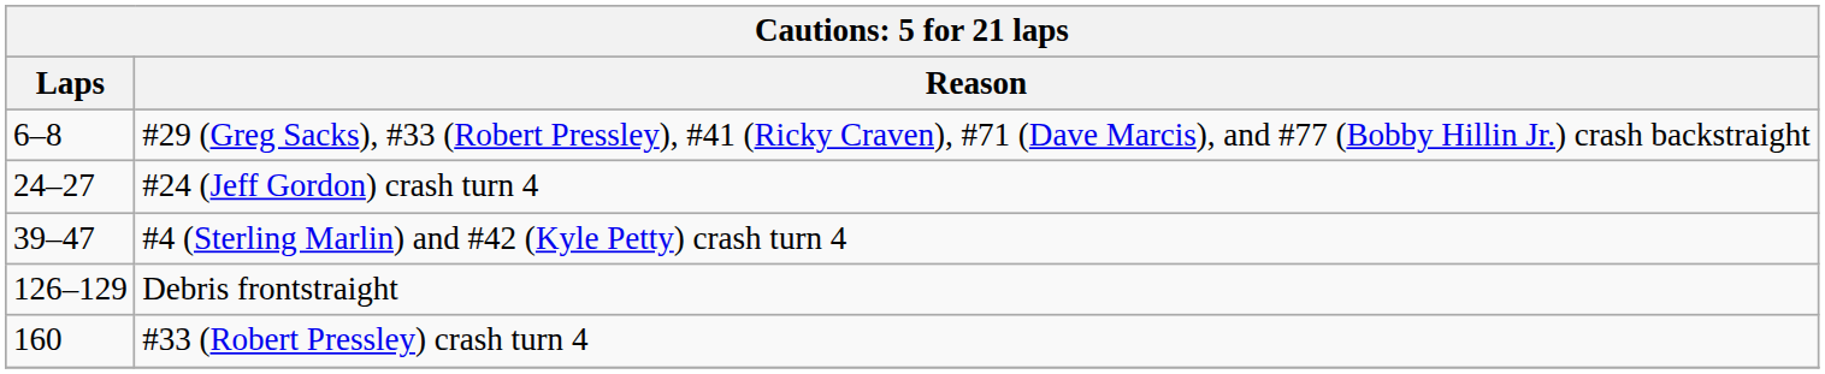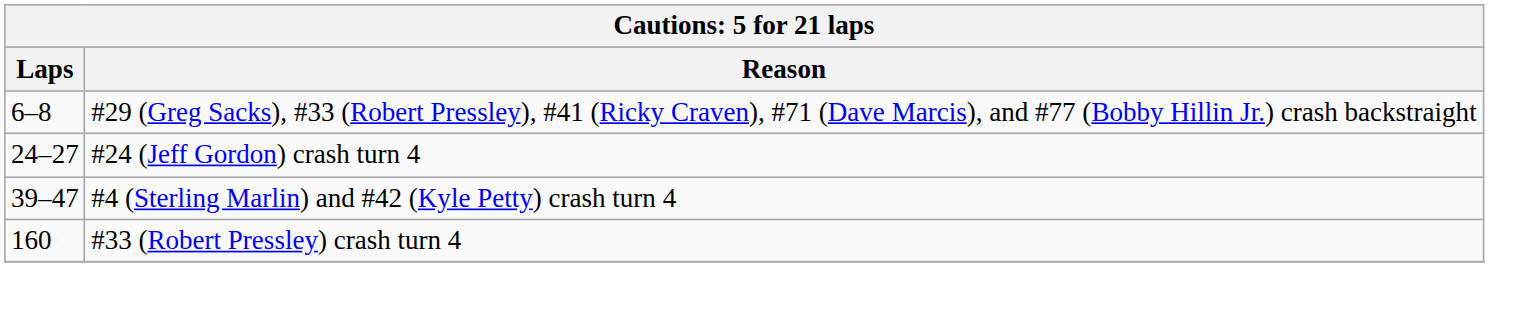 <table class="wikitable">
 <tr>
 <th colspan=2>Cautions: 5 for 21 laps</th>
 </tr>
 <tr>
 <th>Laps</th>
 <th>Reason</th>
 </tr>
 <tr>
 <td>6–8</td>
 <td>#29 (<a href='#'>Greg Sacks</a>), #33 (<a href='#'>Robert Pressley</a>), #41 (<a href='#'>Ricky Craven</a>), #71 (<a href='#'>Dave Marcis</a>), and #77 (<a href='#'>Bobby Hillin Jr.</a>) crash backstraight</td>
 </tr>
 <tr>
 <td>24–27</td>
 <td>#24 (<a href='#'>Jeff Gordon</a>) crash turn 4</td>
 </tr>
 <tr>
 <td>39–47</td>
 <td>#4 (<a href='#'>Sterling Marlin</a>) and #42 (<a href='#'>Kyle Petty</a>) crash turn 4</td>
 </tr>
 <tr>
-<td>126–129</td>
-<td>Debris frontstraight</td>
-</tr>
-<tr>
 <td>160</td>
 <td>#33 (<a href='#'>Robert Pressley</a>) crash turn 4</td>
 </tr>
 <tr>
 </tr>
 </table>
